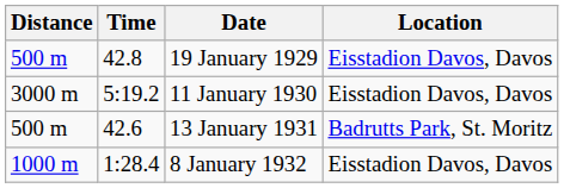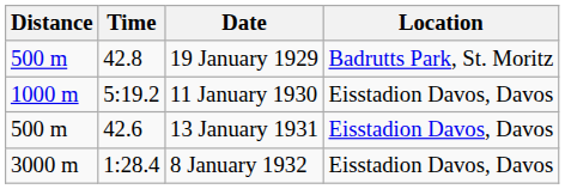 <table class="wikitable">
 <tr>
 <th>Distance</th>
 <th>Time</th>
 <th>Date</th>
 <th>Location</th>
 </tr>
 <tr>
 <td><a href='#'>500 m</a></td>
 <td>42.8</td>
 <td>19 January 1929</td>
-<td align="left"><a href='#'>Eisstadion Davos</a>, Davos</td>
+<td align="left"><a href='#'>Badrutts Park</a>, St. Moritz</td>
 </tr>
 <tr>
-<td>3000 m</td>
+<td><a href='#'>1000 m</a></td>
 <td>5:19.2</td>
 <td>11 January 1930</td>
 <td align="left">Eisstadion Davos, Davos</td>
 </tr>
 <tr>
 <td>500 m</td>
 <td>42.6</td>
 <td>13 January 1931</td>
-<td align="left"><a href='#'>Badrutts Park</a>, St. Moritz</td>
+<td align="left"><a href='#'>Eisstadion Davos</a>, Davos</td>
 </tr>
 <tr>
-<td><a href='#'>1000 m</a></td>
+<td>3000 m</td>
 <td>1:28.4</td>
 <td>8 January 1932</td>
 <td align="left">Eisstadion Davos, Davos</td>
 </tr>
 </table>
